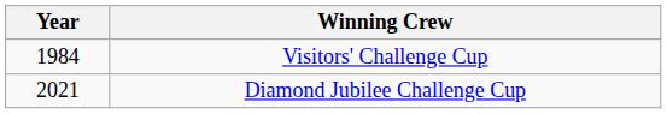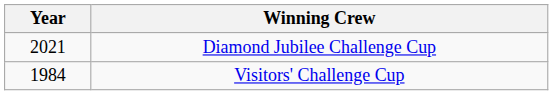 <table class="wikitable" style="text-align:center">
 <tr>
 <th width=70>Year</th>
 <th width=400>Winning Crew</th>
 </tr>
 <tr>
+<td>2021</td>
+<td><a href='#'>Diamond Jubilee Challenge Cup</a></td>
+</tr>
+<tr>
 <td>1984</td>
 <td><a href='#'>Visitors' Challenge Cup</a></td>
 </tr>
-<tr>
-<td>2021</td>
-<td><a href='#'>Diamond Jubilee Challenge Cup</a></td>
-</tr>
 </table>
